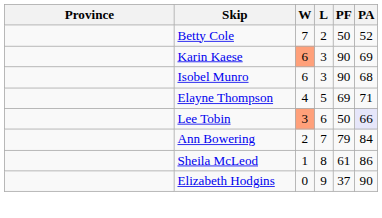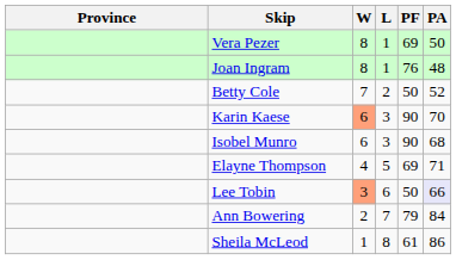 <table class="wikitable" style="text-align: center;">
 <tr>
 <th bgcolor="#efefef" width="200">Province</th>
 <th bgcolor="#efefef" width="140">Skip</th>
 <th bgcolor="#efefef" width="15">W</th>
 <th bgcolor="#efefef" width="15">L</th>
 <th bgcolor="#efefef" width="15">PF</th>
 <th bgcolor="#efefef" width="15">PA</th>
+</tr>
+<tr bgcolor="#ccffcc">
+<td style="text-align: left;"></td>
+<td style="text-align: left;"><a href='#'>Vera Pezer</a></td>
+<td>8</td>
+<td>1</td>
+<td>69</td>
+<td>50</td>
+</tr>
+<tr bgcolor="#ccffcc">
+<td style="text-align: left;"></td>
+<td style="text-align: left;"><a href='#'>Joan Ingram</a></td>
+<td>8</td>
+<td>1</td>
+<td>76</td>
+<td>48</td>
 </tr>
 <tr>
 <td style="text-align: left;"></td>
 <td style="text-align: left;"><a href='#'>Betty Cole</a></td>
 <td>7</td>
 <td>2</td>
 <td>50</td>
 <td>52</td>
 </tr>
 <tr>
 <td style="text-align: left;"></td>
 <td style="text-align: left;"><a href='#'>Karin Kaese</a></td>
 <td style="background: lightsalmon;">6</td>
 <td>3</td>
 <td>90</td>
-<td>69</td>
+<td>70</td>
 </tr>
 <tr>
 <td style="text-align: left;"></td>
 <td style="text-align: left;"><a href='#'>Isobel Munro</a></td>
 <td>6</td>
 <td>3</td>
 <td>90</td>
 <td>68</td>
 </tr>
 <tr>
 <td style="text-align: left;"></td>
 <td style="text-align: left;"><a href='#'>Elayne Thompson</a></td>
 <td>4</td>
 <td>5</td>
 <td>69</td>
 <td>71</td>
 </tr>
 <tr>
 <td style="text-align: left;"></td>
 <td style="text-align: left;"><a href='#'>Lee Tobin</a></td>
 <td style="background: lightsalmon;">3</td>
 <td>6</td>
 <td>50</td>
 <td style="background: lavender;">66</td>
 </tr>
 <tr>
 <td style="text-align: left;"></td>
 <td style="text-align: left;"><a href='#'>Ann Bowering</a></td>
 <td>2</td>
 <td>7</td>
 <td>79</td>
 <td>84</td>
 </tr>
 <tr>
 <td style="text-align: left;"></td>
 <td style="text-align: left;"><a href='#'>Sheila McLeod</a></td>
 <td>1</td>
 <td>8</td>
 <td>61</td>
 <td>86</td>
 </tr>
-<tr>
-<td style="text-align: left;"></td>
-<td style="text-align: left;"><a href='#'>Elizabeth Hodgins</a></td>
-<td>0</td>
-<td>9</td>
-<td>37</td>
-<td>90</td>
-</tr>
 </table>
